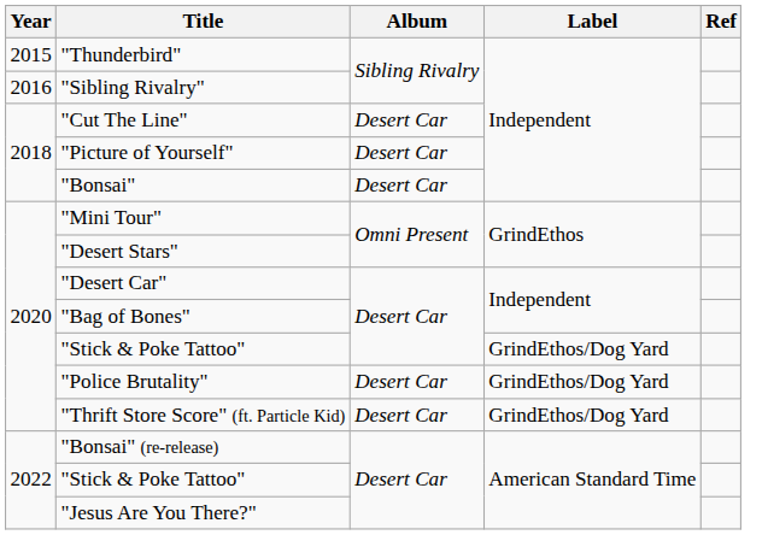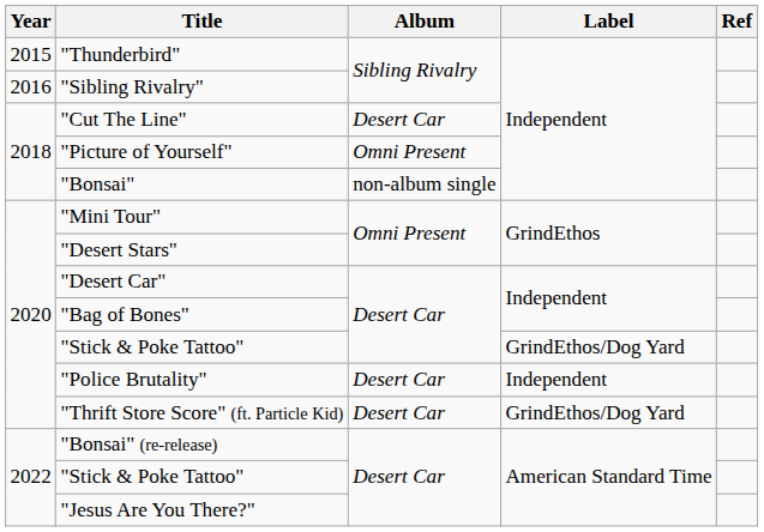 <table class="wikitable">
 <tr>
 <th>Year</th>
 <th>Title</th>
 <th>Album</th>
 <th>Label</th>
 <th>Ref</th>
 </tr>
 <tr>
 <td>2015</td>
 <td>"Thunderbird"</td>
 <td rowspan="2"><em>Sibling Rivalry</em></td>
 <td rowspan="5">Independent</td>
 <td></td>
 </tr>
 <tr>
 <td>2016</td>
 <td>"Sibling Rivalry"</td>
 <td></td>
 </tr>
 <tr>
 <td rowspan="3">2018</td>
 <td>"Cut The Line"</td>
 <td><em>Desert Car</em></td>
 <td></td>
 </tr>
 <tr>
 <td>"Picture of Yourself"</td>
-<td><em>Desert Car</em></td>
+<td><em>Omni Present</em></td>
 <td></td>
 </tr>
 <tr>
 <td>"Bonsai"</td>
-<td><em>Desert Car</em></td>
+<td>non-album single</td>
 <td></td>
 </tr>
 <tr>
 <td rowspan="7">2020</td>
 <td>"Mini Tour"</td>
 <td rowspan="2"><em>Omni Present</em></td>
 <td rowspan="2">GrindEthos</td>
 <td></td>
 </tr>
 <tr>
 <td>"Desert Stars"</td>
 <td></td>
 </tr>
 <tr>
 <td>"Desert Car"</td>
 <td rowspan="3"><em>Desert Car</em></td>
 <td rowspan="2">Independent</td>
 <td></td>
 </tr>
 <tr>
 <td>"Bag of Bones"</td>
 <td></td>
 </tr>
 <tr>
 <td>"Stick & Poke Tattoo"</td>
 <td>GrindEthos/Dog Yard</td>
 <td></td>
 </tr>
 <tr>
 <td>"Police Brutality"</td>
 <td><em>Desert Car</em></td>
-<td>GrindEthos/Dog Yard</td>
+<td>Independent</td>
 <td></td>
 </tr>
 <tr>
 <td>"Thrift Store Score" <small>(ft. Particle Kid)</small></td>
 <td><em>Desert Car</em></td>
 <td>GrindEthos/Dog Yard</td>
 <td></td>
 </tr>
 <tr>
 <td rowspan="3">2022</td>
 <td>"Bonsai" <small>(re-release)</small></td>
 <td rowspan="3"><em>Desert Car</em></td>
 <td rowspan="3">American Standard Time</td>
 <td></td>
 </tr>
 <tr>
 <td>"Stick & Poke Tattoo"</td>
 <td></td>
 </tr>
 <tr>
 <td>"Jesus Are You There?"</td>
 <td></td>
 </tr>
 </table>
